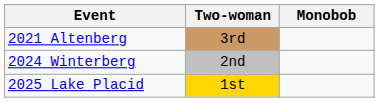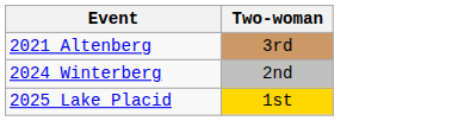 <table class="wikitable" style="text-align:center">
 <tr>
 <th style="width:160px">Event</th>
 <th style="width:80px">Two-woman</th>
-<th style="width:80px">Monobob</th>
 </tr>
 <tr>
 <td style="text-align:left"> <a href='#'>2021 Altenberg</a></td>
 <td style="background:#cc9966">3rd</td>
-<td></td>
 </tr>
 <tr>
 <td style="text-align:left"> <a href='#'>2024 Winterberg</a></td>
 <td style="background:silver">2nd</td>
-<td></td>
 </tr>
 <tr>
 <td style="text-align:left"> <a href='#'>2025 Lake Placid</a></td>
 <td style="background:gold">1st</td>
-<td></td>
 </tr>
 </table>
